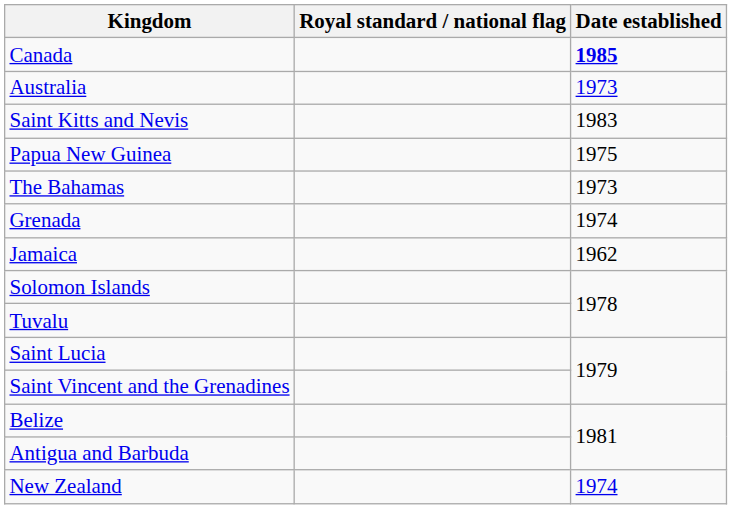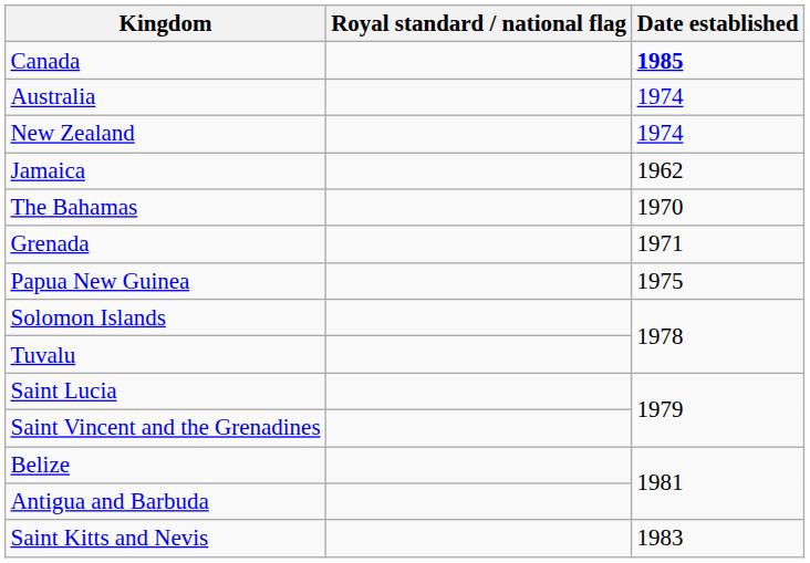 <table class="wikitable sortable mw-collapsible">
 <tr>
 <th>Kingdom</th>
 <th>Royal standard / national flag</th>
 <th>Date established</th>
 </tr>
 <tr>
 <td><a href='#'>Canada</a></td>
 <td></td>
 <td><strong><a href='#'>1985</a></strong></td>
 </tr>
 <tr>
 <td><a href='#'>Australia</a></td>
 <td></td>
-<td><a href='#'>1973</a></td>
+<td><a href='#'>1974</a></td>
 </tr>
 <tr>
-<td><a href='#'>Saint Kitts and Nevis</a></td>
+<td><a href='#'>New Zealand</a></td>
 <td></td>
-<td>1983</td>
+<td><a href='#'>1974</a></td>
+</tr>
+<tr>
+<td><a href='#'>Jamaica</a></td>
+<td></td>
+<td>1962</td>
+</tr>
+<tr>
+<td><a href='#'>The Bahamas</a></td>
+<td></td>
+<td>1970</td>
+</tr>
+<tr>
+<td><a href='#'>Grenada</a></td>
+<td></td>
+<td>1971</td>
 </tr>
 <tr>
 <td><a href='#'>Papua New Guinea</a></td>
 <td></td>
 <td>1975</td>
-</tr>
-<tr>
-<td><a href='#'>The Bahamas</a></td>
-<td></td>
-<td>1973</td>
-</tr>
-<tr>
-<td><a href='#'>Grenada</a></td>
-<td></td>
-<td>1974</td>
-</tr>
-<tr>
-<td><a href='#'>Jamaica</a></td>
-<td></td>
-<td>1962</td>
 </tr>
 <tr>
 <td><a href='#'>Solomon Islands</a></td>
 <td></td>
 <td rowspan="2">1978</td>
 </tr>
 <tr>
 <td><a href='#'>Tuvalu</a></td>
 <td></td>
 </tr>
 <tr>
 <td><a href='#'>Saint Lucia</a></td>
 <td></td>
 <td rowspan="2">1979</td>
 </tr>
 <tr>
 <td><a href='#'>Saint Vincent and the Grenadines</a></td>
 <td></td>
 </tr>
 <tr>
 <td><a href='#'>Belize</a></td>
 <td></td>
 <td rowspan="2">1981</td>
 </tr>
 <tr>
 <td><a href='#'>Antigua and Barbuda</a></td>
 <td></td>
 </tr>
 <tr>
-<td><a href='#'>New Zealand</a></td>
+<td><a href='#'>Saint Kitts and Nevis</a></td>
 <td></td>
-<td><a href='#'>1974</a></td>
+<td>1983</td>
 </tr>
 </table>
